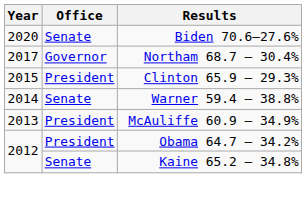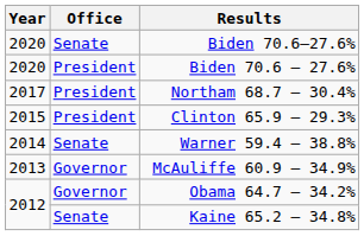 <table class=wikitable>
 <tr>
 <th width="30">Year</th>
 <th width="60">Office</th>
 <th width="180">Results</th>
 </tr>
 <tr>
 <td>2020</td>
 <td><a href='#'>Senate</a></td>
 <td align="right" ><a href='#'>Biden</a> 70.6–27.6%</td>
 </tr>
 <tr>
+<td>2020</td>
+<td><a href='#'>President</a></td>
+<td align="right" ><a href='#'>Biden</a> 70.6 – 27.6%</td>
+</tr>
+<tr>
 <td>2017</td>
-<td><a href='#'>Governor</a></td>
+<td><a href='#'>President</a></td>
 <td align="right" ><a href='#'>Northam</a> 68.7 – 30.4%</td>
 </tr>
 <tr>
 <td>2015</td>
 <td><a href='#'>President</a></td>
 <td align="right" ><a href='#'>Clinton</a> 65.9 – 29.3%</td>
 </tr>
 <tr>
 <td>2014</td>
 <td><a href='#'>Senate</a></td>
 <td align="right" ><a href='#'>Warner</a> 59.4 – 38.8%</td>
 </tr>
 <tr>
 <td>2013</td>
-<td><a href='#'>President</a></td>
+<td><a href='#'>Governor</a></td>
 <td align="right" ><a href='#'>McAuliffe</a> 60.9 – 34.9%</td>
 </tr>
 <tr>
 <td rowspan="2">2012</td>
-<td><a href='#'>President</a></td>
+<td><a href='#'>Governor</a></td>
 <td align="right" ><a href='#'>Obama</a> 64.7 – 34.2%</td>
 </tr>
 <tr>
 <td><a href='#'>Senate</a></td>
 <td align="right" ><a href='#'>Kaine</a> 65.2 – 34.8%</td>
 </tr>
 </table>
